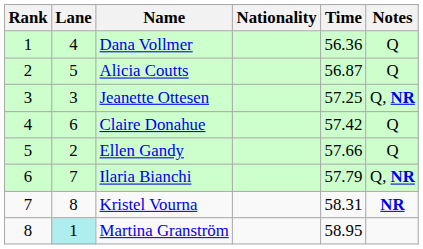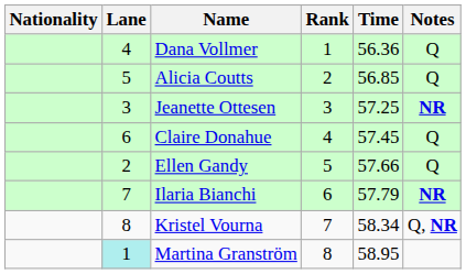 <table class="wikitable sortable" style="text-align:center">
 <tr>
-<th>Rank</th>
+<th>Nationality</th>
 <th>Lane</th>
 <th>Name</th>
-<th>Nationality</th>
+<th>Rank</th>
 <th>Time</th>
 <th>Notes</th>
 </tr>
 <tr bgcolor=ccffcc>
-<td>1</td>
+<td align=left></td>
 <td>4</td>
 <td align=left><a href='#'>Dana Vollmer</a></td>
-<td align=left></td>
+<td>1</td>
 <td>56.36</td>
 <td>Q</td>
 </tr>
 <tr bgcolor=ccffcc>
-<td>2</td>
+<td align=left></td>
 <td>5</td>
 <td align=left><a href='#'>Alicia Coutts</a></td>
-<td align=left></td>
-<td>56.87</td>
+<td>2</td>
+<td>56.85</td>
 <td>Q</td>
 </tr>
 <tr bgcolor=ccffcc>
-<td>3</td>
+<td align=left></td>
 <td>3</td>
 <td align=left><a href='#'>Jeanette Ottesen</a></td>
-<td align=left></td>
+<td>3</td>
 <td>57.25</td>
-<td>Q, <strong><a href='#'>NR</a></strong></td>
+<td><strong><a href='#'>NR</a></strong></td>
 </tr>
 <tr bgcolor=ccffcc>
-<td>4</td>
+<td align=left></td>
 <td>6</td>
 <td align=left><a href='#'>Claire Donahue</a></td>
-<td align=left></td>
-<td>57.42</td>
+<td>4</td>
+<td>57.45</td>
 <td>Q</td>
 </tr>
 <tr bgcolor=ccffcc>
-<td>5</td>
+<td align=left></td>
 <td>2</td>
 <td align=left><a href='#'>Ellen Gandy</a></td>
-<td align=left></td>
+<td>5</td>
 <td>57.66</td>
 <td>Q</td>
 </tr>
 <tr bgcolor=ccffcc>
-<td>6</td>
+<td align=left></td>
 <td>7</td>
 <td align=left><a href='#'>Ilaria Bianchi</a></td>
+<td>6</td>
+<td>57.79</td>
+<td><strong><a href='#'>NR</a></strong></td>
+</tr>
+<tr>
 <td align=left></td>
-<td>57.79</td>
+<td>8</td>
+<td align=left><a href='#'>Kristel Vourna</a></td>
+<td>7</td>
+<td>58.34</td>
 <td>Q, <strong><a href='#'>NR</a></strong></td>
 </tr>
 <tr>
-<td>7</td>
-<td>8</td>
-<td align=left><a href='#'>Kristel Vourna</a></td>
 <td align=left></td>
-<td>58.31</td>
-<td><strong><a href='#'>NR</a></strong></td>
-</tr>
-<tr>
-<td>8</td>
 <td style="background: paleturquoise;">1</td>
 <td align=left><a href='#'>Martina Granström</a></td>
-<td align=left></td>
+<td>8</td>
 <td>58.95</td>
 <td></td>
 </tr>
 </table>
